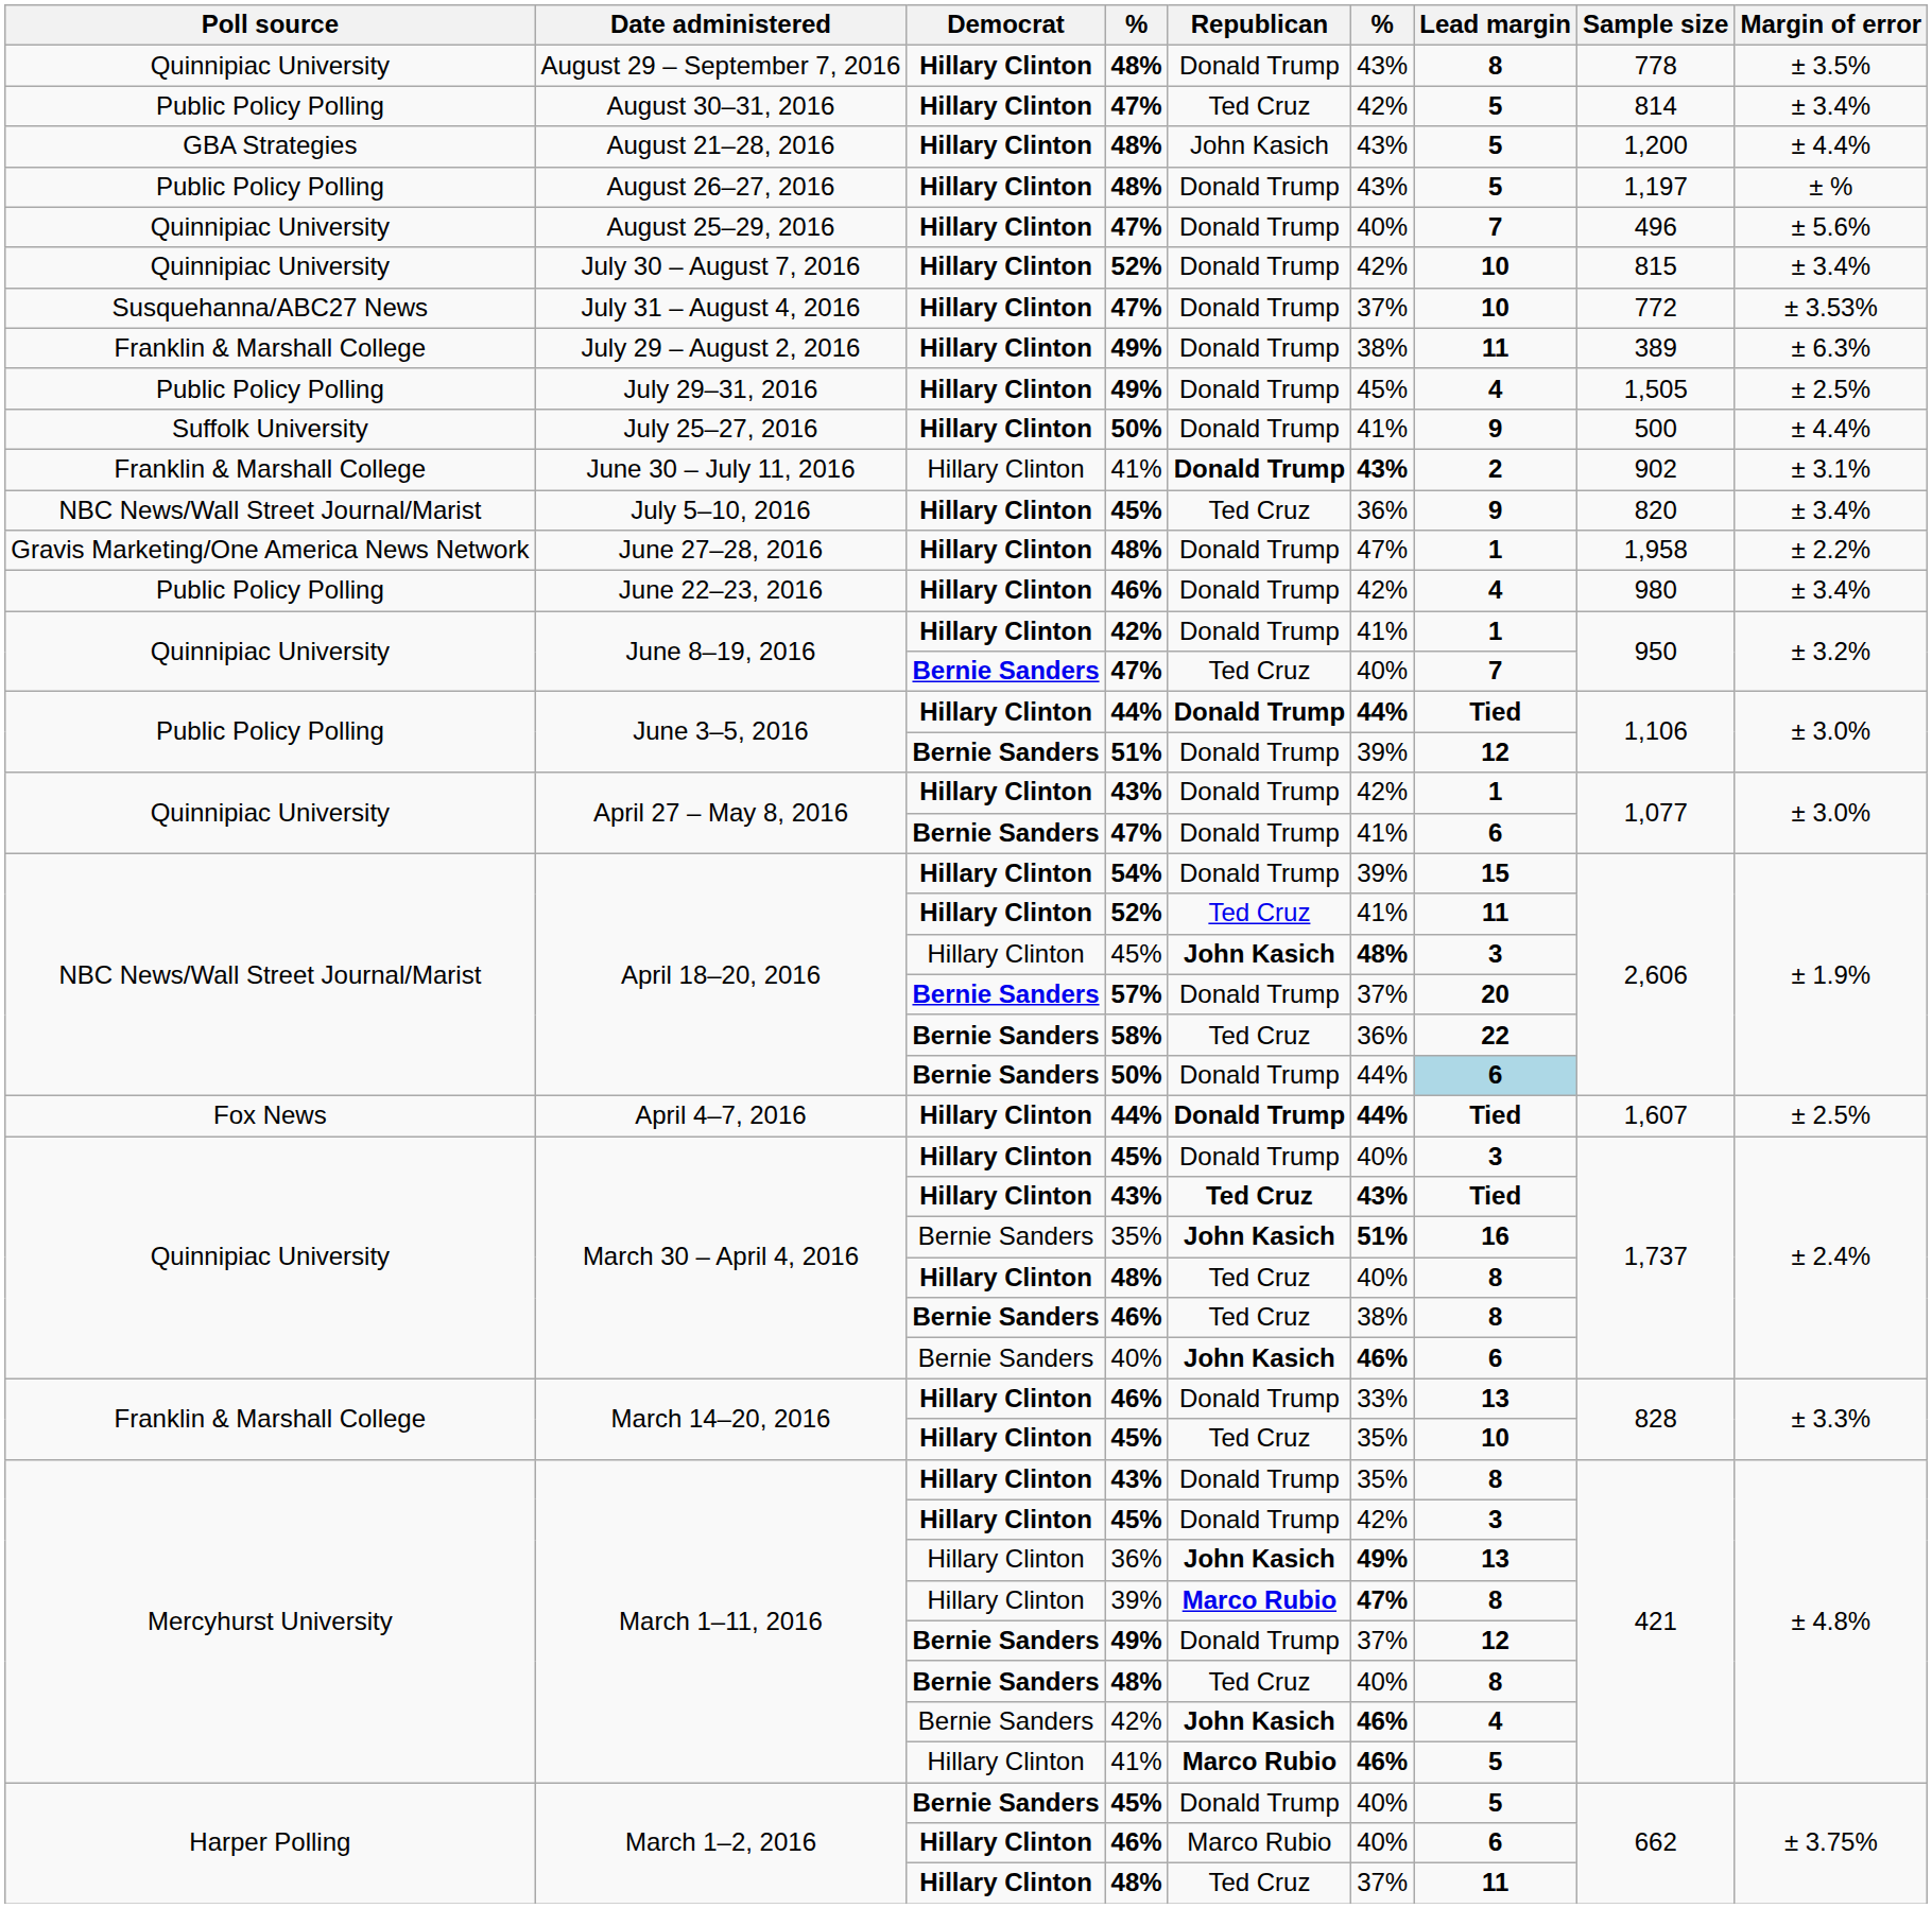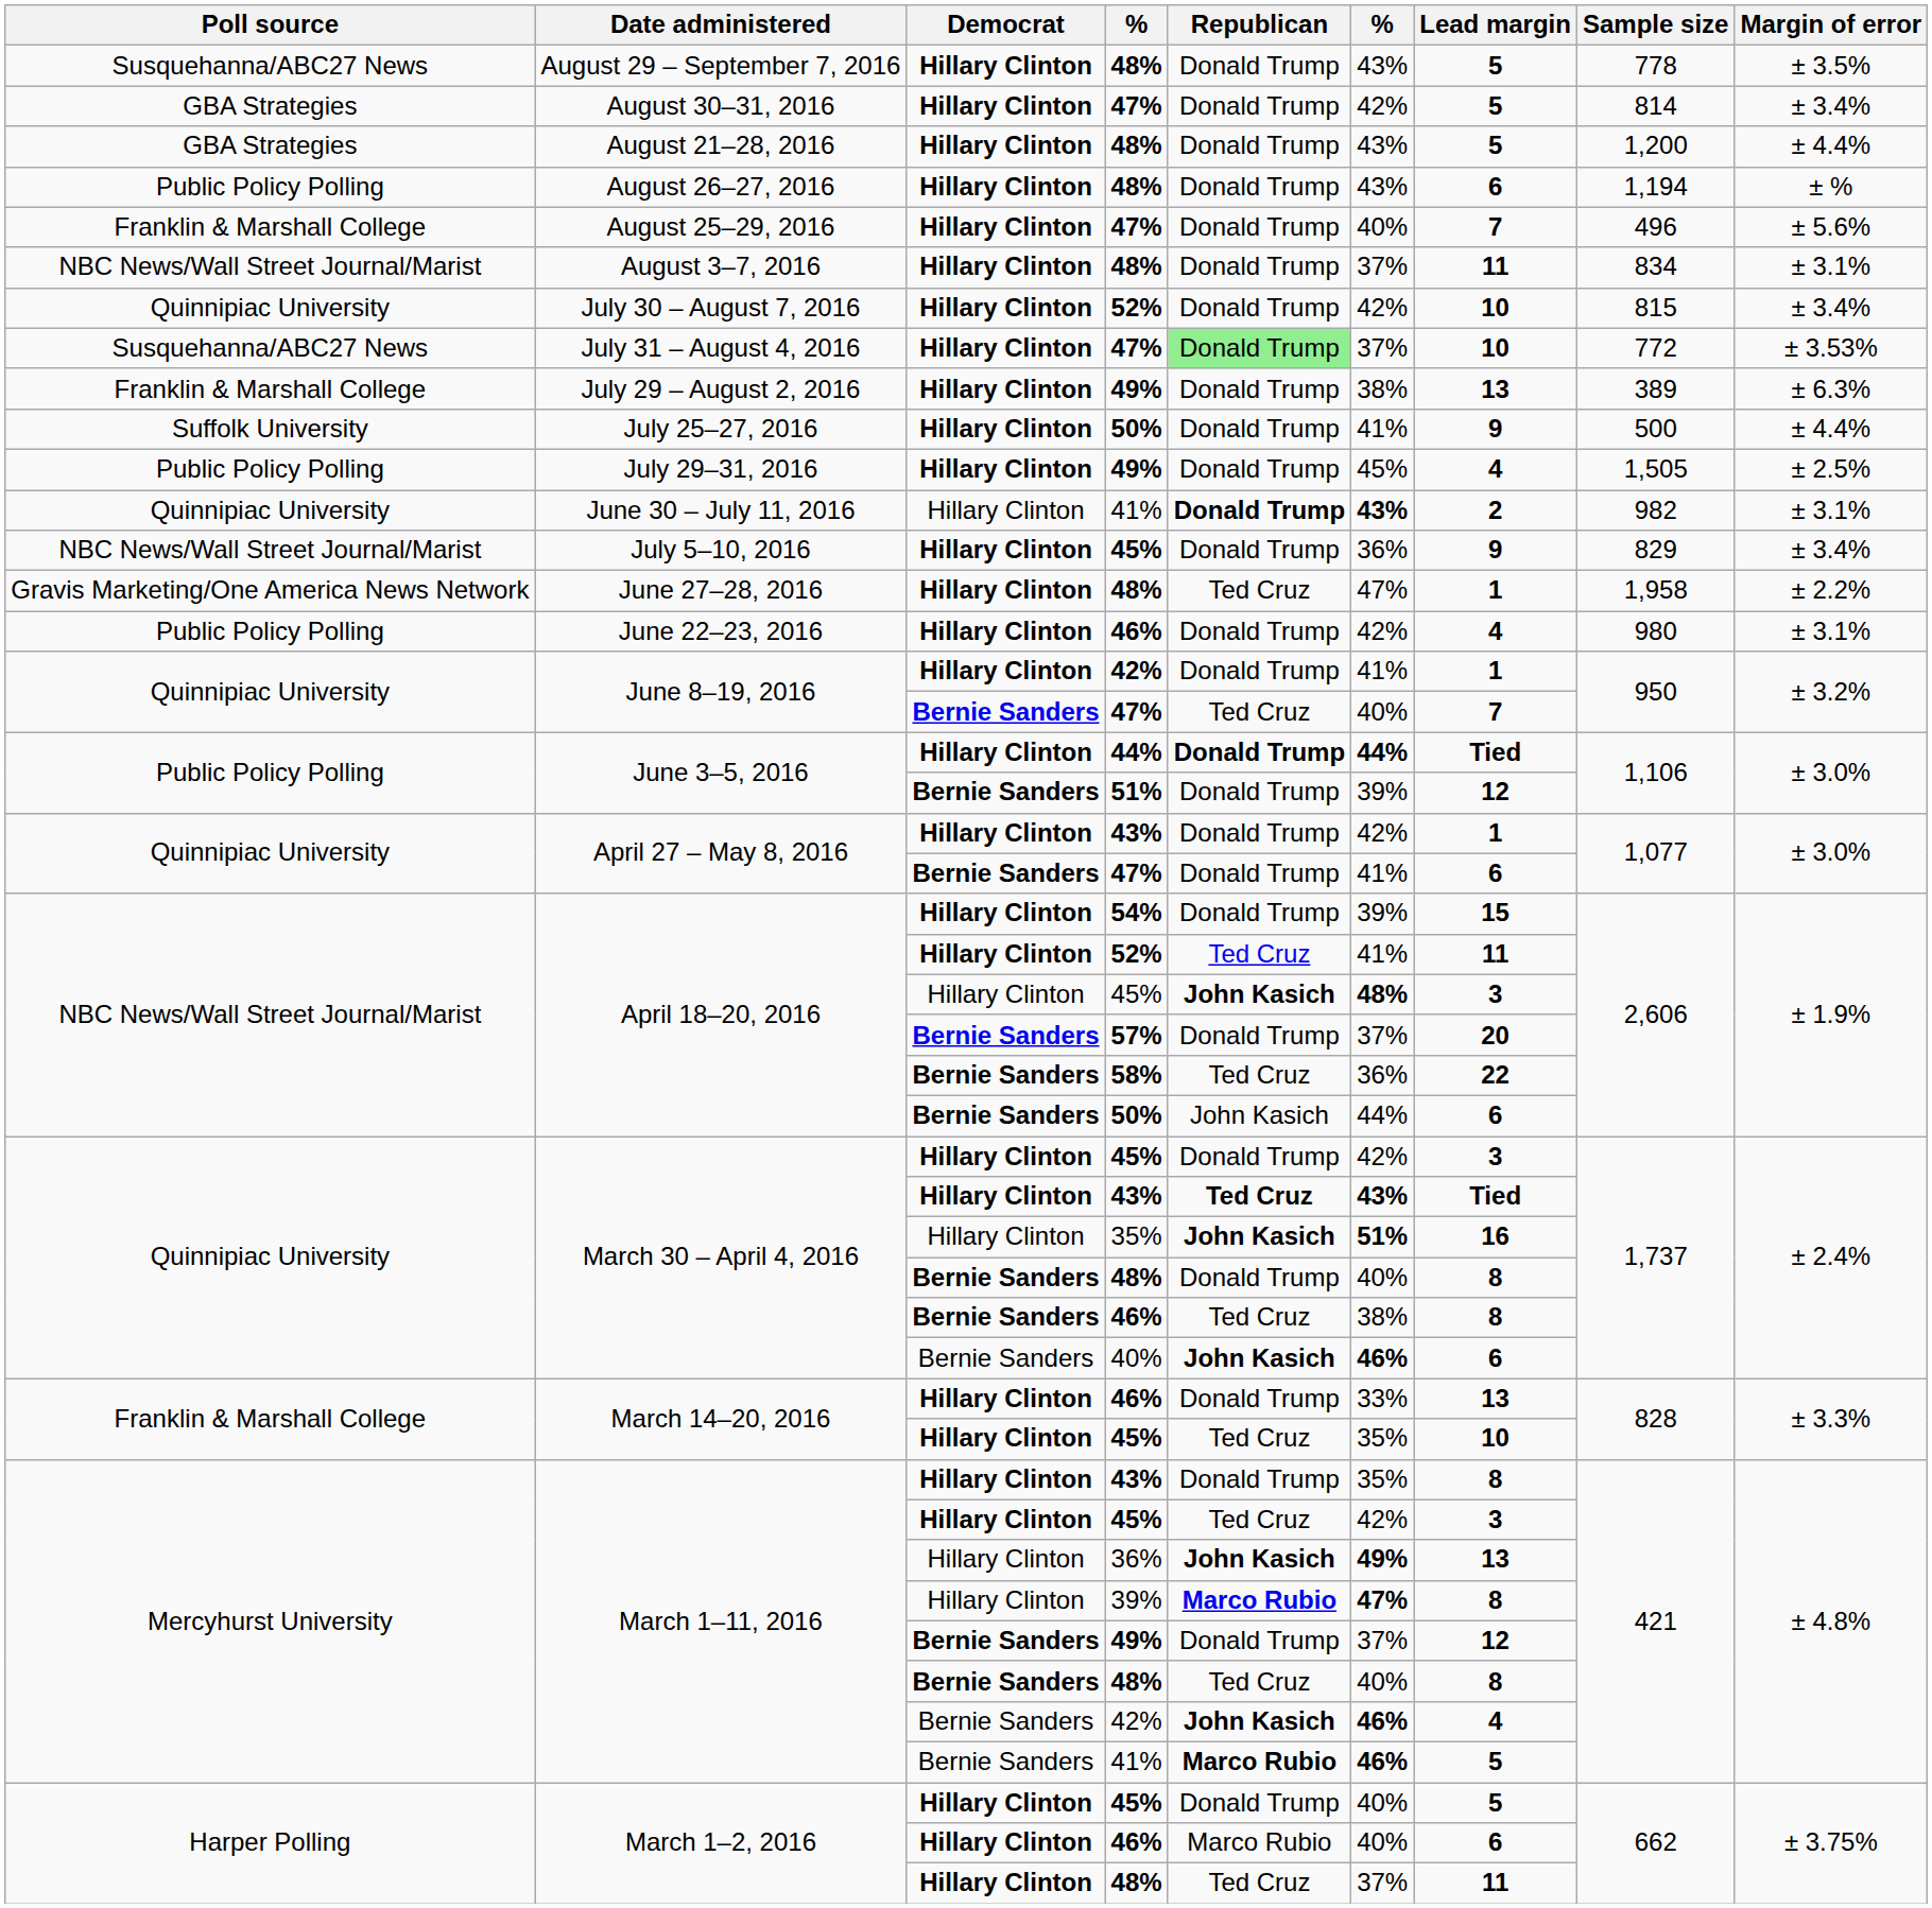 <table class="wikitable" style="text-align:center;">
 <tr>
 <th>Poll source</th>
 <th>Date administered</th>
 <th>Democrat</th>
 <th>%</th>
 <th>Republican</th>
 <th>%</th>
 <th>Lead margin</th>
 <th>Sample size</th>
 <th>Margin of error</th>
 </tr>
 <tr>
-<td>Quinnipiac University</td>
+<td>Susquehanna/ABC27 News</td>
 <td>August 29 – September 7, 2016</td>
 <td><strong>Hillary Clinton</strong></td>
 <td><strong>48%</strong></td>
 <td>Donald Trump</td>
 <td>43%</td>
-<td><strong>8</strong></td>
+<td><strong>5</strong></td>
 <td>778</td>
 <td>± 3.5%</td>
 </tr>
 <tr>
-<td>Public Policy Polling</td>
+<td>GBA Strategies</td>
 <td>August 30–31, 2016</td>
 <td><strong>Hillary Clinton</strong></td>
 <td><strong>47%</strong></td>
-<td>Ted Cruz</td>
+<td>Donald Trump</td>
 <td>42%</td>
 <td><strong>5</strong></td>
 <td>814</td>
 <td>± 3.4%</td>
 </tr>
 <tr>
 <td>GBA Strategies</td>
 <td>August 21–28, 2016</td>
 <td><strong>Hillary Clinton</strong></td>
 <td><strong>48%</strong></td>
-<td>John Kasich</td>
+<td>Donald Trump</td>
 <td>43%</td>
 <td><strong>5</strong></td>
 <td>1,200</td>
 <td>± 4.4%</td>
 </tr>
 <tr>
 <td>Public Policy Polling</td>
 <td>August 26–27, 2016</td>
 <td><strong>Hillary Clinton</strong></td>
 <td><strong>48%</strong></td>
 <td>Donald Trump</td>
 <td>43%</td>
-<td><strong>5</strong></td>
-<td>1,197</td>
+<td><strong>6</strong></td>
+<td>1,194</td>
 <td>± %</td>
 </tr>
 <tr>
-<td>Quinnipiac University</td>
+<td>Franklin & Marshall College</td>
 <td>August 25–29, 2016</td>
 <td><strong>Hillary Clinton</strong></td>
 <td><strong>47%</strong></td>
 <td>Donald Trump</td>
 <td>40%</td>
 <td><strong>7</strong></td>
 <td>496</td>
 <td>± 5.6%</td>
+</tr>
+<tr>
+<td>NBC News/Wall Street Journal/Marist</td>
+<td>August 3–7, 2016</td>
+<td><strong>Hillary Clinton</strong></td>
+<td><strong>48%</strong></td>
+<td>Donald Trump</td>
+<td>37%</td>
+<td><strong>11</strong></td>
+<td>834</td>
+<td>± 3.1%</td>
 </tr>
 <tr>
 <td>Quinnipiac University</td>
 <td>July 30 – August 7, 2016</td>
 <td><strong>Hillary Clinton</strong></td>
 <td><strong>52%</strong></td>
 <td>Donald Trump</td>
 <td>42%</td>
 <td><strong>10</strong></td>
 <td>815</td>
 <td>± 3.4%</td>
 </tr>
 <tr>
 <td>Susquehanna/ABC27 News</td>
 <td>July 31 – August 4, 2016</td>
 <td><strong>Hillary Clinton</strong></td>
 <td><strong>47%</strong></td>
-<td>Donald Trump</td>
+<td style="background: lightgreen;">Donald Trump</td>
 <td>37%</td>
 <td><strong>10</strong></td>
 <td>772</td>
 <td>± 3.53%</td>
 </tr>
 <tr>
 <td>Franklin & Marshall College</td>
 <td>July 29 – August 2, 2016</td>
 <td><strong>Hillary Clinton</strong></td>
 <td><strong>49%</strong></td>
 <td>Donald Trump</td>
 <td>38%</td>
-<td><strong>11</strong></td>
+<td><strong>13</strong></td>
 <td>389</td>
 <td>± 6.3%</td>
+</tr>
+<tr>
+<td>Suffolk University</td>
+<td>July 25–27, 2016</td>
+<td><strong>Hillary Clinton</strong></td>
+<td><strong>50%</strong></td>
+<td>Donald Trump</td>
+<td>41%</td>
+<td><strong>9</strong></td>
+<td>500</td>
+<td>± 4.4%</td>
 </tr>
 <tr>
 <td>Public Policy Polling</td>
 <td>July 29–31, 2016</td>
 <td><strong>Hillary Clinton</strong></td>
 <td><strong>49%</strong></td>
 <td>Donald Trump</td>
 <td>45%</td>
 <td><strong>4</strong></td>
 <td>1,505</td>
 <td>± 2.5%</td>
 </tr>
 <tr>
-<td>Suffolk University</td>
-<td>July 25–27, 2016</td>
-<td><strong>Hillary Clinton</strong></td>
-<td><strong>50%</strong></td>
-<td>Donald Trump</td>
-<td>41%</td>
-<td><strong>9</strong></td>
-<td>500</td>
-<td>± 4.4%</td>
-</tr>
-<tr>
-<td>Franklin & Marshall College</td>
+<td>Quinnipiac University</td>
 <td>June 30 – July 11, 2016</td>
 <td>Hillary Clinton</td>
 <td>41%</td>
 <td><strong>Donald Trump</strong></td>
 <td><strong>43%</strong></td>
 <td><strong>2</strong></td>
-<td>902</td>
+<td>982</td>
 <td>± 3.1%</td>
 </tr>
 <tr>
 <td>NBC News/Wall Street Journal/Marist</td>
 <td>July 5–10, 2016</td>
 <td><strong>Hillary Clinton</strong></td>
 <td><strong>45%</strong></td>
-<td>Ted Cruz</td>
+<td>Donald Trump</td>
 <td>36%</td>
 <td><strong>9</strong></td>
-<td>820</td>
+<td>829</td>
 <td>± 3.4%</td>
 </tr>
 <tr>
 <td>Gravis Marketing/One America News Network</td>
 <td>June 27–28, 2016</td>
 <td><strong>Hillary Clinton</strong></td>
 <td><strong>48%</strong></td>
-<td>Donald Trump</td>
+<td>Ted Cruz</td>
 <td>47%</td>
 <td><strong>1</strong></td>
 <td>1,958</td>
 <td>± 2.2%</td>
 </tr>
 <tr>
 <td>Public Policy Polling</td>
 <td>June 22–23, 2016</td>
 <td><strong>Hillary Clinton</strong></td>
 <td><strong>46%</strong></td>
 <td>Donald Trump</td>
 <td>42%</td>
 <td><strong>4</strong></td>
 <td>980</td>
-<td>± 3.4%</td>
+<td>± 3.1%</td>
 </tr>
 <tr>
 <td rowspan="2">Quinnipiac University</td>
 <td rowspan="2">June 8–19, 2016</td>
 <td><strong>Hillary Clinton</strong></td>
 <td><strong>42%</strong></td>
 <td>Donald Trump</td>
 <td>41%</td>
 <td><strong>1</strong></td>
 <td rowspan="2">950</td>
 <td rowspan="2">± 3.2%</td>
 </tr>
 <tr>
 <td><strong><a href='#'>Bernie Sanders</a></strong></td>
 <td><strong>47%</strong></td>
 <td>Ted Cruz</td>
 <td>40%</td>
 <td><strong>7</strong></td>
 </tr>
 <tr>
 <td rowspan=2>Public Policy Polling</td>
 <td rowspan=2>June 3–5, 2016</td>
 <td><strong>Hillary Clinton</strong></td>
 <td><strong>44%</strong></td>
 <td><strong>Donald Trump</strong></td>
 <td><strong>44%</strong></td>
 <td style="text-align:center;"><strong>Tied</strong></td>
 <td rowspan=2>1,106</td>
 <td rowspan=2>± 3.0%</td>
 </tr>
 <tr>
 <td><strong>Bernie Sanders</strong></td>
 <td><strong>51%</strong></td>
 <td>Donald Trump</td>
 <td>39%</td>
 <td><strong>12</strong></td>
 </tr>
 <tr>
 <td rowspan=2>Quinnipiac University</td>
 <td rowspan=2>April 27 – May 8, 2016</td>
 <td><strong>Hillary Clinton</strong></td>
 <td><strong>43%</strong></td>
 <td>Donald Trump</td>
 <td>42%</td>
 <td><strong>1</strong></td>
 <td rowspan=2>1,077</td>
 <td rowspan=2>± 3.0%</td>
 </tr>
 <tr>
 <td><strong>Bernie Sanders</strong></td>
 <td><strong>47%</strong></td>
 <td>Donald Trump</td>
 <td>41%</td>
 <td><strong>6</strong></td>
 </tr>
 <tr>
 <td rowspan=6>NBC News/Wall Street Journal/Marist</td>
 <td rowspan=6>April 18–20, 2016</td>
 <td><strong>Hillary Clinton</strong></td>
 <td><strong>54%</strong></td>
 <td>Donald Trump</td>
 <td>39%</td>
 <td><strong>15</strong></td>
 <td rowspan=6>2,606</td>
 <td rowspan=6>± 1.9%</td>
 </tr>
 <tr>
 <td><strong>Hillary Clinton</strong></td>
 <td><strong>52%</strong></td>
 <td><a href='#'>Ted Cruz</a></td>
 <td>41%</td>
 <td><strong>11</strong></td>
 </tr>
 <tr>
 <td>Hillary Clinton</td>
 <td>45%</td>
 <td><strong>John Kasich</strong></td>
 <td><strong>48%</strong></td>
 <td><strong>3</strong></td>
 </tr>
 <tr>
 <td><strong><a href='#'>Bernie Sanders</a></strong></td>
 <td><strong>57%</strong></td>
 <td>Donald Trump</td>
 <td>37%</td>
 <td><strong>20</strong></td>
 </tr>
 <tr>
 <td><strong>Bernie Sanders</strong></td>
 <td><strong>58%</strong></td>
 <td>Ted Cruz</td>
 <td>36%</td>
 <td><strong>22</strong></td>
 </tr>
 <tr>
 <td><strong>Bernie Sanders</strong></td>
 <td><strong>50%</strong></td>
-<td>Donald Trump</td>
+<td>John Kasich</td>
 <td>44%</td>
-<td style="background: lightblue;"><strong>6</strong></td>
-</tr>
-<tr>
-<td>Fox News</td>
-<td>April 4–7, 2016</td>
-<td><strong>Hillary Clinton</strong></td>
-<td><strong>44%</strong></td>
-<td><strong>Donald Trump</strong></td>
-<td><strong>44%</strong></td>
-<td style="text-align:center;"><strong>Tied</strong></td>
-<td>1,607</td>
-<td>± 2.5%</td>
+<td><strong>6</strong></td>
 </tr>
 <tr>
 <td rowspan=6>Quinnipiac University</td>
 <td rowspan=6>March 30 – April 4, 2016</td>
 <td><strong>Hillary Clinton</strong></td>
 <td><strong>45%</strong></td>
 <td>Donald Trump</td>
-<td>40%</td>
+<td>42%</td>
 <td><strong>3</strong></td>
 <td rowspan=6>1,737</td>
 <td rowspan=6>± 2.4%</td>
 </tr>
 <tr>
 <td><strong>Hillary Clinton</strong></td>
 <td><strong>43%</strong></td>
 <td><strong>Ted Cruz</strong></td>
 <td><strong>43%</strong></td>
 <td style="text-align:center;"><strong>Tied</strong></td>
 </tr>
 <tr>
-<td>Bernie Sanders</td>
+<td>Hillary Clinton</td>
 <td>35%</td>
 <td><strong>John Kasich</strong></td>
 <td><strong>51%</strong></td>
 <td><strong>16</strong></td>
 </tr>
 <tr>
-<td><strong>Hillary Clinton</strong></td>
+<td><strong>Bernie Sanders</strong></td>
 <td><strong>48%</strong></td>
-<td>Ted Cruz</td>
+<td>Donald Trump</td>
 <td>40%</td>
 <td><strong>8</strong></td>
 </tr>
 <tr>
 <td><strong>Bernie Sanders</strong></td>
 <td><strong>46%</strong></td>
 <td>Ted Cruz</td>
 <td>38%</td>
 <td><strong>8</strong></td>
 </tr>
 <tr>
 <td>Bernie Sanders</td>
 <td>40%</td>
 <td><strong>John Kasich</strong></td>
 <td><strong>46%</strong></td>
 <td><strong>6</strong></td>
 </tr>
 <tr>
 <td rowspan=2>Franklin & Marshall College</td>
 <td rowspan=2>March 14–20, 2016</td>
 <td><strong>Hillary Clinton</strong></td>
 <td><strong>46%</strong></td>
 <td>Donald Trump</td>
 <td>33%</td>
 <td><strong>13</strong></td>
 <td rowspan=2>828</td>
 <td rowspan=2>± 3.3%</td>
 </tr>
 <tr>
 <td><strong>Hillary Clinton</strong></td>
 <td><strong>45%</strong></td>
 <td>Ted Cruz</td>
 <td>35%</td>
 <td><strong>10</strong></td>
 </tr>
 <tr>
 <td rowspan=8>Mercyhurst University</td>
 <td rowspan=8>March 1–11, 2016</td>
 <td><strong>Hillary Clinton</strong></td>
 <td><strong>43%</strong></td>
 <td>Donald Trump</td>
 <td>35%</td>
 <td><strong>8</strong></td>
 <td rowspan=8>421</td>
 <td rowspan=8>± 4.8%</td>
 </tr>
 <tr>
 <td><strong>Hillary Clinton</strong></td>
 <td><strong>45%</strong></td>
-<td>Donald Trump</td>
+<td>Ted Cruz</td>
 <td>42%</td>
 <td><strong>3</strong></td>
 </tr>
 <tr>
 <td>Hillary Clinton</td>
 <td>36%</td>
 <td><strong>John Kasich</strong></td>
 <td><strong>49%</strong></td>
 <td><strong>13</strong></td>
 </tr>
 <tr>
 <td>Hillary Clinton</td>
 <td>39%</td>
 <td><strong><a href='#'>Marco Rubio</a></strong></td>
 <td><strong>47%</strong></td>
 <td><strong>8</strong></td>
 </tr>
 <tr>
 <td><strong>Bernie Sanders</strong></td>
 <td><strong>49%</strong></td>
 <td>Donald Trump</td>
 <td>37%</td>
 <td><strong>12</strong></td>
 </tr>
 <tr>
 <td><strong>Bernie Sanders</strong></td>
 <td><strong>48%</strong></td>
 <td>Ted Cruz</td>
 <td>40%</td>
 <td><strong>8</strong></td>
 </tr>
 <tr>
 <td>Bernie Sanders</td>
 <td>42%</td>
 <td><strong>John Kasich</strong></td>
 <td><strong>46%</strong></td>
 <td><strong>4</strong></td>
 </tr>
 <tr>
-<td>Hillary Clinton</td>
+<td>Bernie Sanders</td>
 <td>41%</td>
 <td><strong>Marco Rubio</strong></td>
 <td><strong>46%</strong></td>
 <td><strong>5</strong></td>
 </tr>
 <tr>
 <td rowspan=3>Harper Polling</td>
 <td rowspan=3>March 1–2, 2016</td>
-<td><strong>Bernie Sanders</strong></td>
+<td><strong>Hillary Clinton</strong></td>
 <td><strong>45%</strong></td>
 <td>Donald Trump</td>
 <td>40%</td>
 <td><strong>5</strong></td>
 <td rowspan=3>662</td>
 <td rowspan=3>± 3.75%</td>
 </tr>
 <tr>
 <td><strong>Hillary Clinton</strong></td>
 <td><strong>46%</strong></td>
 <td>Marco Rubio</td>
 <td>40%</td>
 <td><strong>6</strong></td>
 </tr>
 <tr>
 <td><strong>Hillary Clinton</strong></td>
 <td><strong>48%</strong></td>
 <td>Ted Cruz</td>
 <td>37%</td>
 <td><strong>11</strong></td>
 </tr>
 </table>
